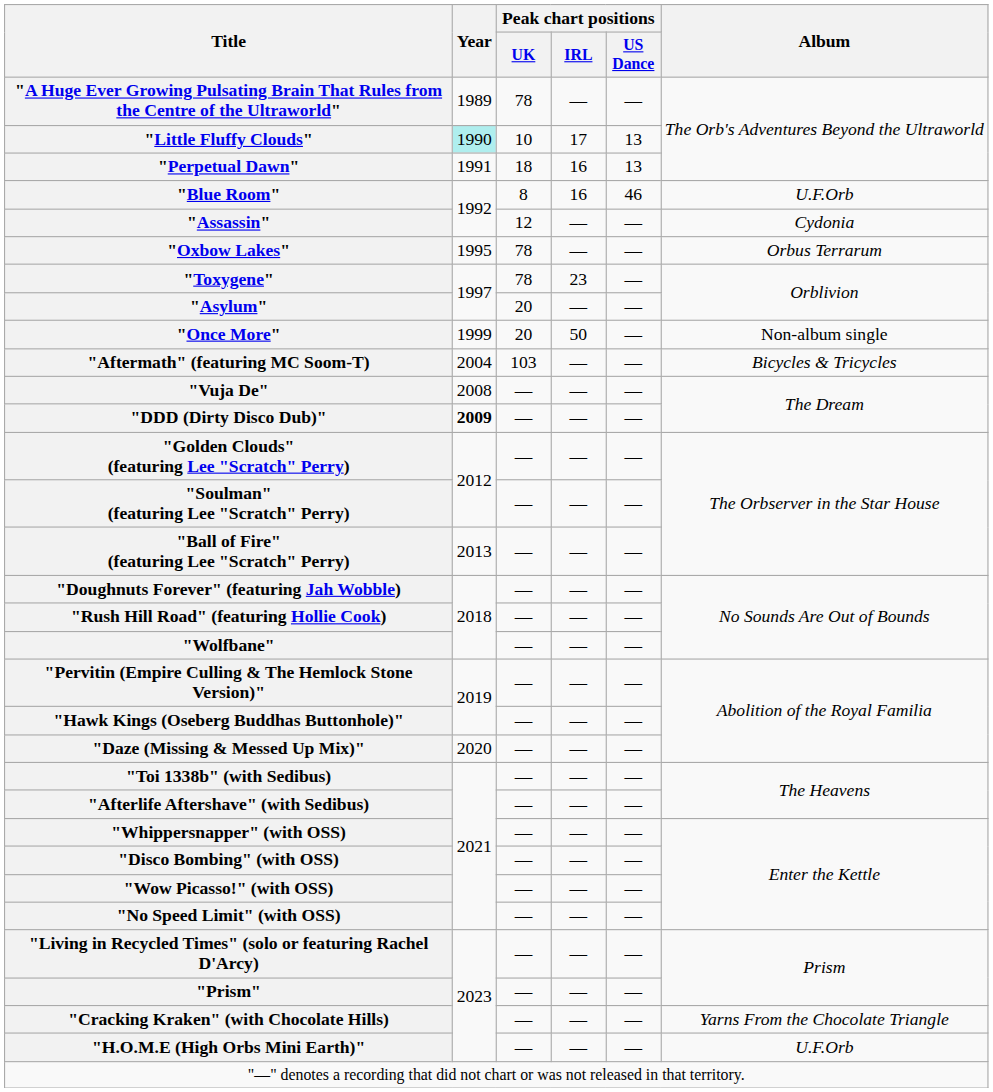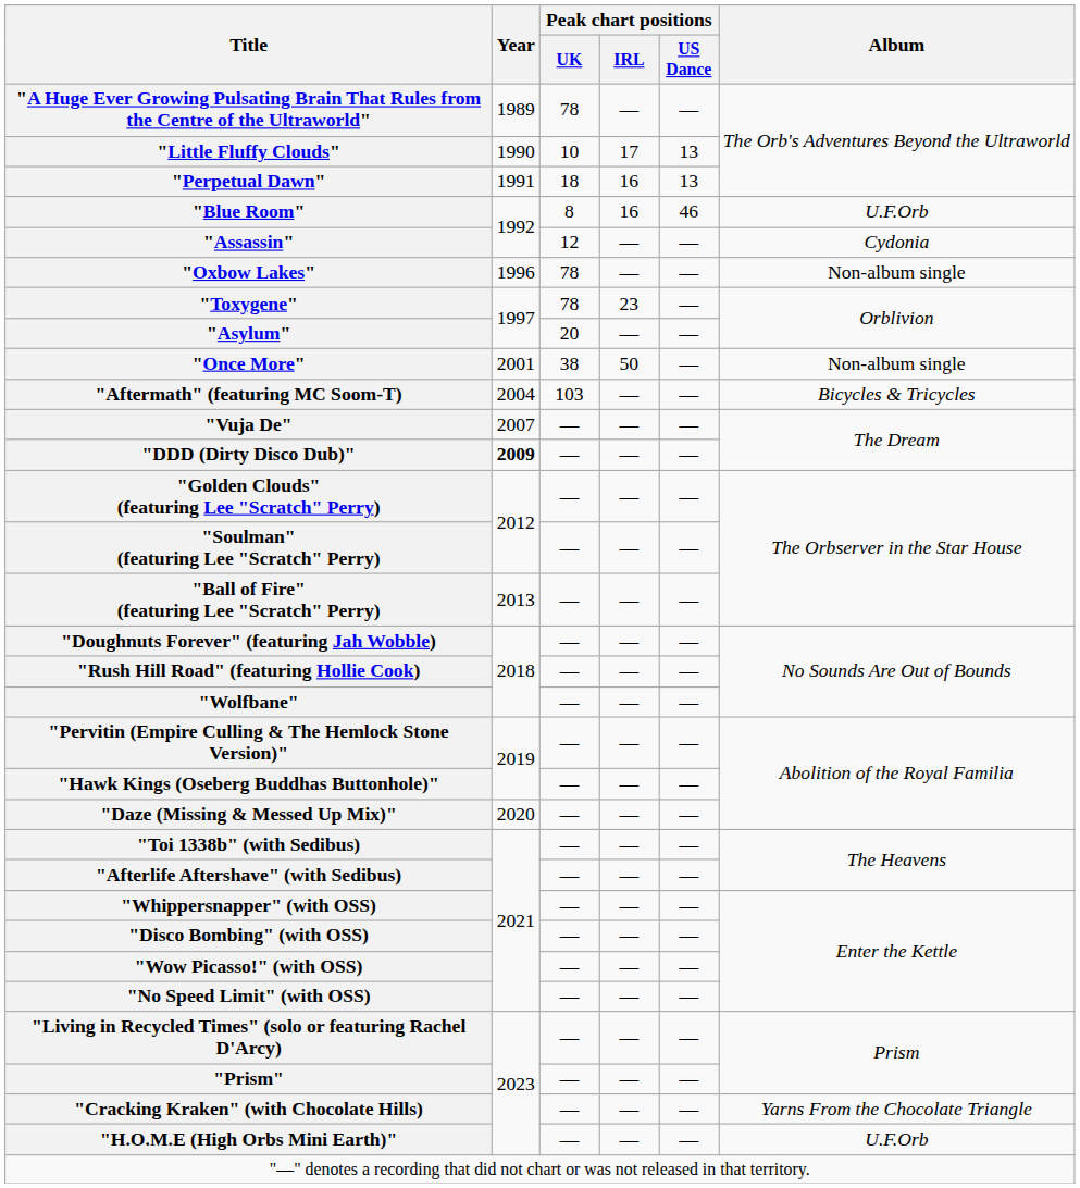 <table class="wikitable plainrowheaders" style="text-align:center;" border="1">
 <tr>
 <th scope="col" rowspan="2" style="width:25em;">Title</th>
 <th scope="col" rowspan="2">Year</th>
 <th scope="col" colspan="3">Peak chart positions</th>
 <th scope="col" rowspan="2">Album</th>
 </tr>
 <tr>
 <th scope="col" style="width:3em;font-size:90%;"><a href='#'>UK</a><br></th>
 <th scope="col" style="width:3em;font-size:90%;"><a href='#'>IRL</a><br></th>
 <th scope="col" style="width:3em;font-size:90%;"><a href='#'>US<br>Dance</a><br></th>
 </tr>
 <tr>
 <th scope="row">"<a href='#'>A Huge Ever Growing Pulsating Brain That Rules from the Centre of the Ultraworld</a>"</th>
 <td>1989</td>
 <td>78</td>
 <td>—</td>
 <td>—</td>
 <td rowspan="3"><em>The Orb's Adventures Beyond the Ultraworld</em></td>
 </tr>
 <tr>
 <th scope="row">"<a href='#'>Little Fluffy Clouds</a>"</th>
-<td style="background: paleturquoise;">1990</td>
+<td>1990</td>
 <td>10</td>
 <td>17</td>
 <td>13</td>
 </tr>
 <tr>
 <th scope="row">"<a href='#'>Perpetual Dawn</a>"</th>
 <td>1991</td>
 <td>18</td>
 <td>16</td>
 <td>13</td>
 </tr>
 <tr>
 <th scope="row">"<a href='#'>Blue Room</a>"</th>
 <td rowspan="2">1992</td>
 <td>8</td>
 <td>16</td>
 <td>46</td>
 <td><em>U.F.Orb</em></td>
 </tr>
 <tr>
 <th scope="row">"<a href='#'>Assassin</a>"</th>
 <td>12</td>
 <td>—</td>
 <td>—</td>
 <td><em>Cydonia</em></td>
 </tr>
 <tr>
 <th scope="row">"<a href='#'>Oxbow Lakes</a>"</th>
-<td>1995</td>
+<td>1996</td>
 <td>78</td>
 <td>—</td>
 <td>—</td>
-<td><em>Orbus Terrarum</em></td>
+<td>Non-album single</td>
 </tr>
 <tr>
 <th scope="row">"<a href='#'>Toxygene</a>"</th>
 <td rowspan="2">1997</td>
 <td>78</td>
 <td>23</td>
 <td>—</td>
 <td rowspan="2"><em>Orblivion</em></td>
 </tr>
 <tr>
 <th scope="row">"<a href='#'>Asylum</a>"</th>
 <td>20</td>
 <td>—</td>
 <td>—</td>
 </tr>
 <tr>
 <th scope="row">"<a href='#'>Once More</a>"</th>
-<td>1999</td>
-<td>20</td>
+<td>2001</td>
+<td>38</td>
 <td>50</td>
 <td>—</td>
 <td>Non-album single</td>
 </tr>
 <tr>
 <th scope="row">"Aftermath"<span> (featuring MC Soom-T)</span></th>
 <td>2004</td>
 <td>103</td>
 <td>—</td>
 <td>—</td>
 <td><em>Bicycles & Tricycles</em></td>
 </tr>
 <tr>
 <th scope="row">"Vuja De"</th>
-<td>2008</td>
+<td>2007</td>
 <td>—</td>
 <td>—</td>
 <td>—</td>
 <td rowspan="2"><em>The Dream</em></td>
 </tr>
 <tr>
 <th scope="row">"DDD (Dirty Disco Dub)"</th>
 <td><strong>2009</strong></td>
 <td>—</td>
 <td>—</td>
 <td>—</td>
 </tr>
 <tr>
 <th scope="row">"Golden Clouds"<br><span>(featuring <a href='#'>Lee "Scratch" Perry</a>)</span></th>
 <td rowspan="2">2012</td>
 <td>—</td>
 <td>—</td>
 <td>—</td>
 <td rowspan="3"><em>The Orbserver in the Star House</em></td>
 </tr>
 <tr>
 <th scope="row">"Soulman"<br><span>(featuring Lee "Scratch" Perry)</span></th>
 <td>—</td>
 <td>—</td>
 <td>—</td>
 </tr>
 <tr>
 <th scope="row">"Ball of Fire"<br><span>(featuring Lee "Scratch" Perry)</span></th>
 <td>2013</td>
 <td>—</td>
 <td>—</td>
 <td>—</td>
 </tr>
 <tr>
 <th scope="row">"Doughnuts Forever" <span> (featuring <a href='#'>Jah Wobble</a>)</span></th>
 <td rowspan="3">2018</td>
 <td>—</td>
 <td>—</td>
 <td>—</td>
 <td rowspan="3"><em>No Sounds Are Out of Bounds</em></td>
 </tr>
 <tr>
 <th scope="row">"Rush Hill Road" <span> (featuring <a href='#'>Hollie Cook</a>)</span></th>
 <td>—</td>
 <td>—</td>
 <td>—</td>
 </tr>
 <tr>
 <th scope="row">"Wolfbane"</th>
 <td>—</td>
 <td>—</td>
 <td>—</td>
 </tr>
 <tr>
 <th scope="row">"Pervitin (Empire Culling & The Hemlock Stone Version)"</th>
 <td rowspan="2">2019</td>
 <td>—</td>
 <td>—</td>
 <td>—</td>
 <td rowspan="3"><em>Abolition of the Royal Familia</em></td>
 </tr>
 <tr>
 <th scope="row">"Hawk Kings (Oseberg Buddhas Buttonhole)"</th>
 <td>—</td>
 <td>—</td>
 <td>—</td>
 </tr>
 <tr>
 <th scope="row">"Daze (Missing & Messed Up Mix)"</th>
 <td>2020</td>
 <td>—</td>
 <td>—</td>
 <td>—</td>
 </tr>
 <tr>
 <th scope="row">"Toi 1338b" <span> (with Sedibus)</span></th>
 <td rowspan="6">2021</td>
 <td>—</td>
 <td>—</td>
 <td>—</td>
 <td rowspan="2"><em>The Heavens</em></td>
 </tr>
 <tr>
 <th scope="row">"Afterlife Aftershave" <span> (with Sedibus)</span></th>
 <td>—</td>
 <td>—</td>
 <td>—</td>
 </tr>
 <tr>
 <th scope="row">"Whippersnapper" <span> (with OSS)</span></th>
 <td>—</td>
 <td>—</td>
 <td>—</td>
 <td rowspan="4"><em>Enter the Kettle</em></td>
 </tr>
 <tr>
 <th scope="row">"Disco Bombing" <span> (with OSS)</span></th>
 <td>—</td>
 <td>—</td>
 <td>—</td>
 </tr>
 <tr>
 <th scope="row">"Wow Picasso!" <span> (with OSS)</span></th>
 <td>—</td>
 <td>—</td>
 <td>—</td>
 </tr>
 <tr>
 <th scope="row">"No Speed Limit" <span> (with OSS)</span></th>
 <td>—</td>
 <td>—</td>
 <td>—</td>
 </tr>
 <tr>
 <th scope="row">"Living in Recycled Times" <span> (solo or featuring Rachel D'Arcy)</span></th>
 <td rowspan="4">2023</td>
 <td>—</td>
 <td>—</td>
 <td>—</td>
 <td rowspan="2"><em>Prism</em></td>
 </tr>
 <tr>
 <th scope="row">"Prism"</th>
 <td>—</td>
 <td>—</td>
 <td>—</td>
 </tr>
 <tr>
 <th scope="row">"Cracking Kraken" <span> (with Chocolate Hills)</span></th>
 <td>—</td>
 <td>—</td>
 <td>—</td>
 <td><em>Yarns From the Chocolate Triangle</em></td>
 </tr>
 <tr>
 <th scope="row">"H.O.M.E (High Orbs Mini Earth)"</th>
 <td>—</td>
 <td>—</td>
 <td>—</td>
 <td><em>U.F.Orb</em></td>
 </tr>
 <tr>
 <td colspan="6" style="font-size:90%">"—" denotes a recording that did not chart or was not released in that territory.</td>
 </tr>
 </table>
